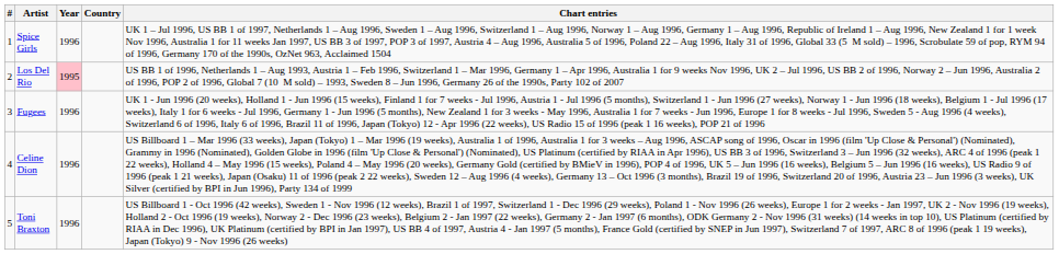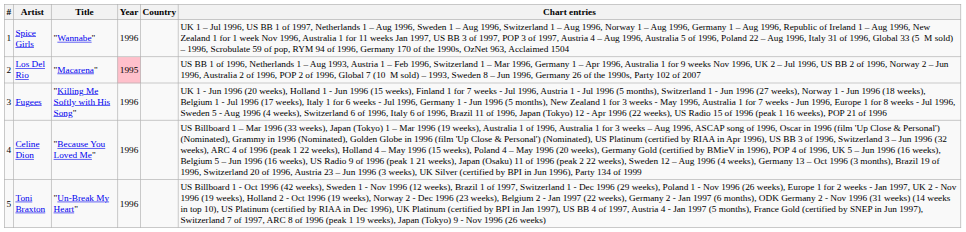 <table class="wikitable" style="font-size:95%;">
 <tr>
 <th>#</th>
 <th>Artist</th>
+<th>Title</th>
 <th>Year</th>
 <th>Country</th>
 <th>Chart entries</th>
 </tr>
 <tr>
 <td>1</td>
 <td><a href='#'>Spice Girls</a></td>
+<td>"<a href='#'>Wannabe</a>"</td>
 <td>1996</td>
 <td></td>
 <td>UK 1 – Jul 1996, US BB 1 of 1997, Netherlands 1 – Aug 1996, Sweden 1 – Aug 1996, Switzerland 1 – Aug 1996, Norway 1 – Aug 1996, Germany 1 – Aug 1996, Republic of Ireland 1 – Aug 1996, New Zealand 1 for 1 week Nov 1996, Australia 1 for 11 weeks Jan 1997, US BB 3 of 1997, POP 3 of 1997, Austria 4 – Aug 1996, Australia 5 of 1996, Poland 22 – Aug 1996, Italy 31 of 1996, Global 33 (5  M sold) – 1996, Scrobulate 59 of pop, RYM 94 of 1996, Germany 170 of the 1990s, OzNet 963, Acclaimed 1504</td>
 </tr>
 <tr>
 <td>2</td>
 <td><a href='#'>Los Del Rio</a></td>
+<td>"<a href='#'>Macarena</a>"</td>
 <td style="background: pink;">1995</td>
 <td></td>
 <td>US BB 1 of 1996, Netherlands 1 – Aug 1993, Austria 1 – Feb 1996, Switzerland 1 – Mar 1996, Germany 1 – Apr 1996, Australia 1 for 9 weeks Nov 1996, UK 2 – Jul 1996, US BB 2 of 1996, Norway 2 – Jun 1996, Australia 2 of 1996, POP 2 of 1996, Global 7 (10  M sold) – 1993, Sweden 8 – Jun 1996, Germany 26 of the 1990s, Party 102 of 2007</td>
 </tr>
 <tr>
 <td>3</td>
 <td><a href='#'>Fugees</a></td>
+<td>"<a href='#'>Killing Me Softly with His Song</a>"</td>
 <td>1996</td>
 <td></td>
 <td>UK 1 - Jun 1996 (20 weeks), Holland 1 - Jun 1996 (15 weeks), Finland 1 for 7 weeks - Jul 1996, Austria 1 - Jul 1996 (5 months), Switzerland 1 - Jun 1996 (27 weeks), Norway 1 - Jun 1996 (18 weeks), Belgium 1 - Jul 1996 (17 weeks), Italy 1 for 6 weeks - Jul 1996, Germany 1 - Jun 1996 (5 months), New Zealand 1 for 3 weeks - May 1996, Australia 1 for 7 weeks - Jun 1996, Europe 1 for 8 weeks - Jul 1996, Sweden 5 - Aug 1996 (4 weeks), Switzerland 6 of 1996, Italy 6 of 1996, Brazil 11 of 1996, Japan (Tokyo) 12 - Apr 1996 (22 weeks), US Radio 15 of 1996 (peak 1 16 weeks), POP 21 of 1996</td>
 </tr>
 <tr>
 <td>4</td>
 <td><a href='#'>Celine Dion</a></td>
+<td>"<a href='#'>Because You Loved Me</a>"</td>
 <td>1996</td>
 <td></td>
 <td>US Billboard 1 – Mar 1996 (33 weeks), Japan (Tokyo) 1 – Mar 1996 (19 weeks), Australia 1 of 1996, Australia 1 for 3 weeks – Aug 1996, ASCAP song of 1996, Oscar in 1996 (film 'Up Close & Personal') (Nominated), Grammy in 1996 (Nominated), Golden Globe in 1996 (film 'Up Close & Personal') (Nominated), US Platinum (certified by RIAA in Apr 1996), US BB 3 of 1996, Switzerland 3 – Jun 1996 (32 weeks), ARC 4 of 1996 (peak 1 22 weeks), Holland 4 – May 1996 (15 weeks), Poland 4 – May 1996 (20 weeks), Germany Gold (certified by BMieV in 1996), POP 4 of 1996, UK 5 – Jun 1996 (16 weeks), Belgium 5 – Jun 1996 (16 weeks), US Radio 9 of 1996 (peak 1 21 weeks), Japan (Osaku) 11 of 1996 (peak 2 22 weeks), Sweden 12 – Aug 1996 (4 weeks), Germany 13 – Oct 1996 (3 months), Brazil 19 of 1996, Switzerland 20 of 1996, Austria 23 – Jun 1996 (3 weeks), UK Silver (certified by BPI in Jun 1996), Party 134 of 1999</td>
 </tr>
 <tr>
 <td>5</td>
 <td><a href='#'>Toni Braxton</a></td>
+<td>"<a href='#'>Un-Break My Heart</a>"</td>
 <td>1996</td>
 <td></td>
 <td>US Billboard 1 - Oct 1996 (42 weeks), Sweden 1 - Nov 1996 (12 weeks), Brazil 1 of 1997, Switzerland 1 - Dec 1996 (29 weeks), Poland 1 - Nov 1996 (26 weeks), Europe 1 for 2 weeks - Jan 1997, UK 2 - Nov 1996 (19 weeks), Holland 2 - Oct 1996 (19 weeks), Norway 2 - Dec 1996 (23 weeks), Belgium 2 - Jan 1997 (22 weeks), Germany 2 - Jan 1997 (6 months), ODK Germany 2 - Nov 1996 (31 weeks) (14 weeks in top 10), US Platinum (certified by RIAA in Dec 1996), UK Platinum (certified by BPI in Jan 1997), US BB 4 of 1997, Austria 4 - Jan 1997 (5 months), France Gold (certified by SNEP in Jun 1997), Switzerland 7 of 1997, ARC 8 of 1996 (peak 1 19 weeks), Japan (Tokyo) 9 - Nov 1996 (26 weeks)</td>
 </tr>
 </table>
